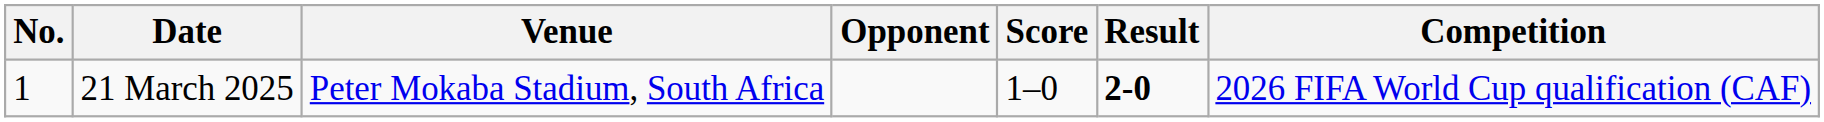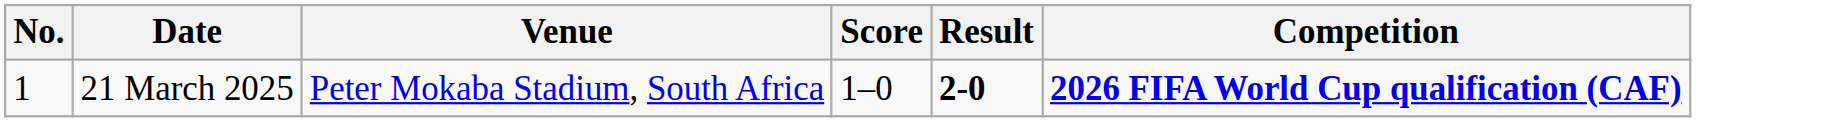 <table class="wikitable sortable">
 <tr>
 <th>No.</th>
 <th>Date</th>
 <th>Venue</th>
-<th>Opponent</th>
 <th>Score</th>
 <th>Result</th>
 <th>Competition</th>
 </tr>
 <tr>
 <td>1</td>
 <td>21 March 2025</td>
 <td><a href='#'>Peter Mokaba Stadium</a>, <a href='#'>South Africa</a></td>
-<td></td>
 <td>1–0</td>
 <td><strong>2-0</strong></td>
-<td><a href='#'>2026 FIFA World Cup qualification (CAF)</a></td>
+<td><strong><a href='#'>2026 FIFA World Cup qualification (CAF)</a></strong></td>
 </tr>
 </table>
